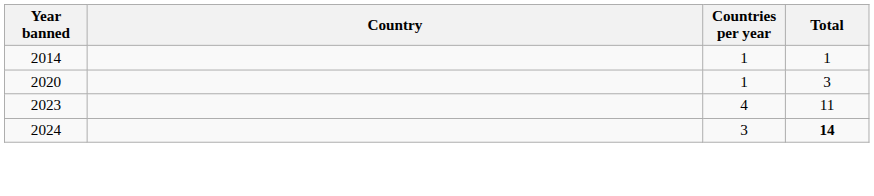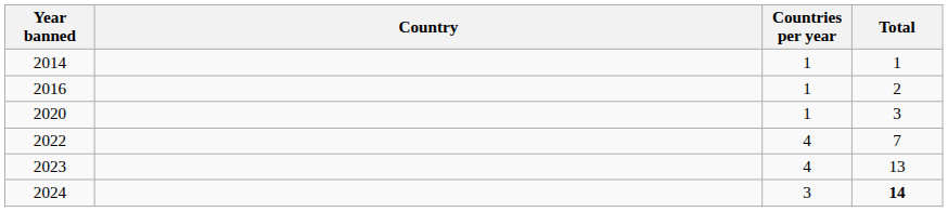 <table style="text-align:center" class="wikitable sortable">
 <tr>
 <th style="width:5em">Year banned</th>
 <th style="width:40em">Country</th>
 <th style="width:5em">Countries per year</th>
 <th style="width:5em">Total</th>
 </tr>
 <tr>
 <td>2014</td>
 <td style=text-align:left></td>
 <td>1</td>
 <td>1</td>
 </tr>
 <tr>
+<td>2016</td>
+<td style=text-align:left></td>
+<td>1</td>
+<td>2</td>
+</tr>
+<tr>
 <td>2020</td>
 <td style=text-align:left></td>
 <td>1</td>
 <td>3</td>
 </tr>
 <tr>
+<td>2022</td>
+<td style=text-align:left></td>
+<td>4</td>
+<td>7</td>
+</tr>
+<tr>
 <td>2023</td>
 <td style=text-align:left></td>
 <td>4</td>
-<td>11</td>
+<td>13</td>
 </tr>
 <tr>
 <td>2024</td>
 <td style=text-align:left></td>
 <td>3</td>
 <td><strong>14</strong></td>
 </tr>
 </table>
